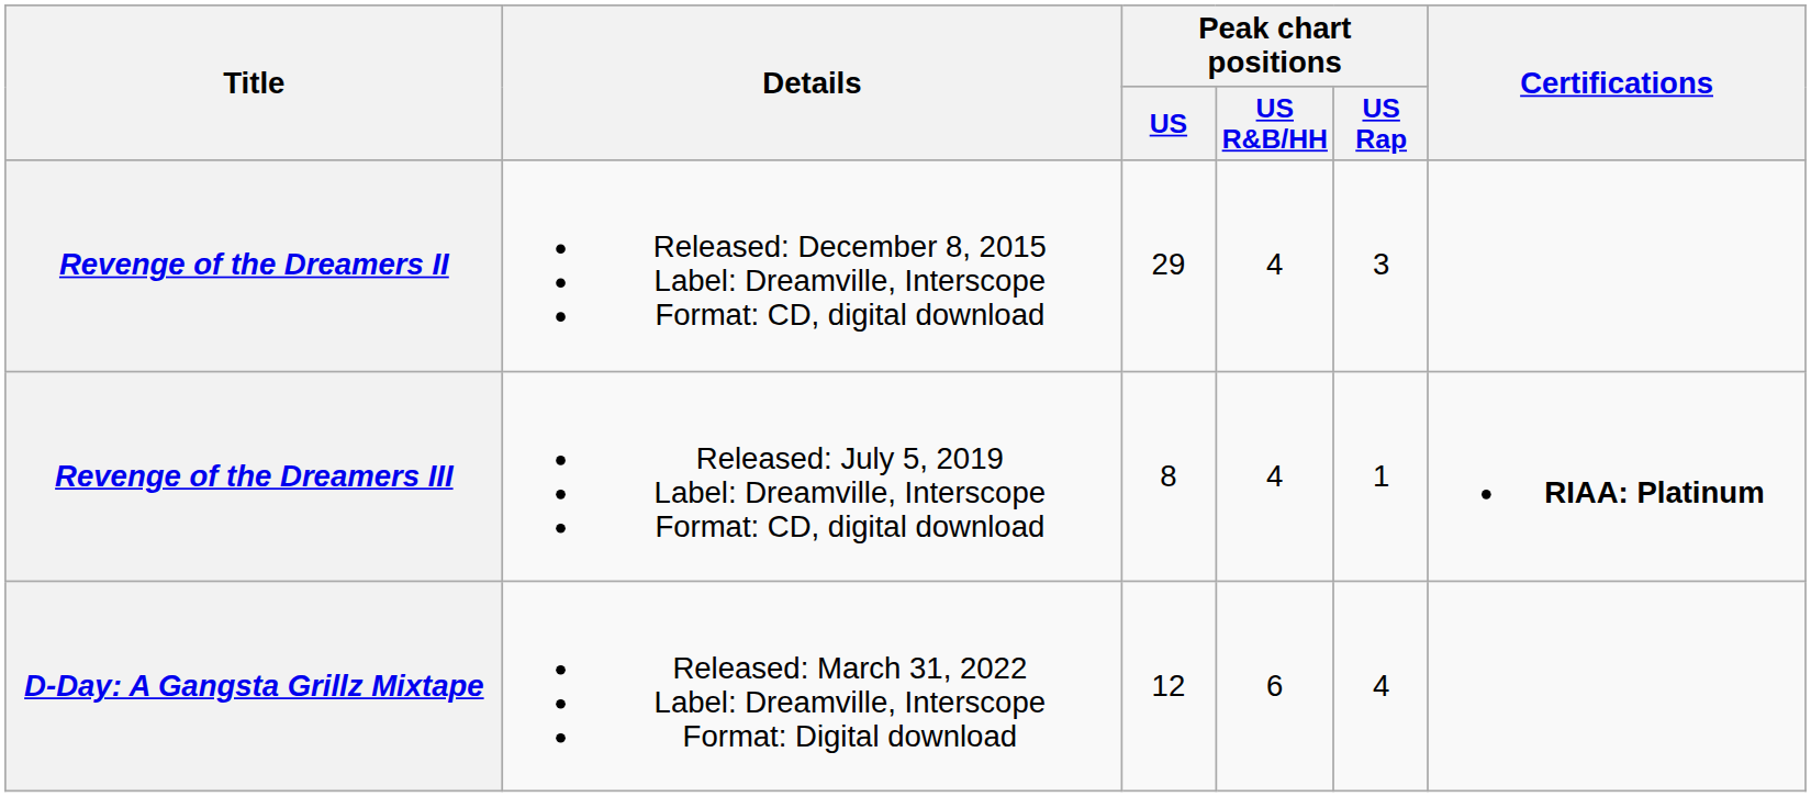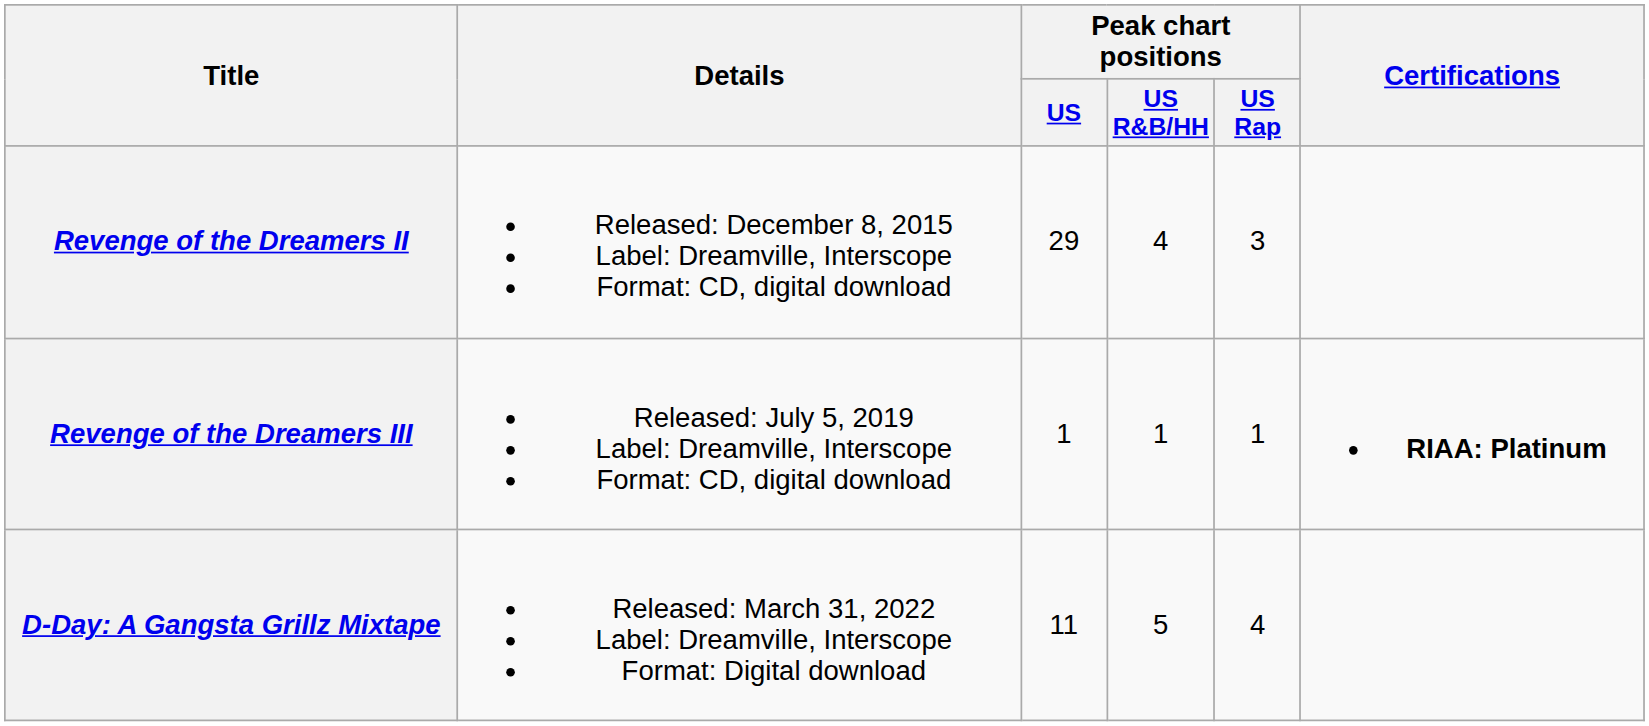 <table class="wikitable plainrowheaders" style="text-align:center;">
 <tr>
 <th scope="col" rowspan="2" style="width:16em;">Title</th>
 <th scope="col" rowspan="2" style="width:20em;">Details</th>
 <th scope="col" colspan="3">Peak chart positions</th>
 <th scope="col" rowspan="2" style="width:12em;"><a href='#'>Certifications</a></th>
 </tr>
 <tr>
 <th scope="col" style="width:3em;font-size:90%;"><a href='#'>US</a><br></th>
 <th scope="col" style="width:3em;font-size:90%;"><a href='#'>US<br>R&B/HH</a><br></th>
 <th scope="col" style="width:3em;font-size:90%;"><a href='#'>US<br>Rap</a><br></th>
 </tr>
 <tr>
 <th scope="row"><em><a href='#'>Revenge of the Dreamers II</a></em><br></th>
 <td><br><ul><li>Released: December 8, 2015</li><li>Label: Dreamville, Interscope</li><li>Format: CD, digital download</li></ul></td>
 <td>29</td>
 <td>4</td>
 <td>3</td>
 <td></td>
 </tr>
 <tr>
 <th scope="row"><em><a href='#'>Revenge of the Dreamers III</a></em><br></th>
 <td><br><ul><li>Released: July 5, 2019</li><li>Label: Dreamville, Interscope</li><li>Format: CD, digital download</li></ul></td>
-<td>8</td>
-<td>4</td>
+<td>1</td>
+<td>1</td>
 <td>1</td>
 <td><strong><br><ul><li>RIAA: Platinum</li></ul></strong></td>
 </tr>
 <tr>
 <th scope="row"><em><a href='#'>D-Day: A Gangsta Grillz Mixtape</a></em><br></th>
 <td><br><ul><li>Released: March 31, 2022</li><li>Label: Dreamville, Interscope</li><li>Format: Digital download</li></ul></td>
-<td>12</td>
-<td>6</td>
+<td>11</td>
+<td>5</td>
 <td>4</td>
 <td></td>
 </tr>
 </table>
